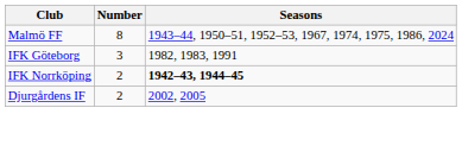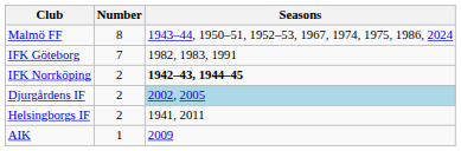 <table class="wikitable sortable">
 <tr>
 <th>Club</th>
 <th>Number</th>
 <th>Seasons</th>
 </tr>
 <tr>
 <td><a href='#'>Malmö FF</a></td>
 <td style="text-align:center">8</td>
 <td><a href='#'>1943–44</a>, 1950–51, 1952–53, 1967, 1974, 1975, 1986, <a href='#'>2024</a></td>
 </tr>
 <tr>
 <td><a href='#'>IFK Göteborg</a></td>
-<td style="text-align:center">3</td>
+<td style="text-align:center">7</td>
 <td>1982, 1983, 1991</td>
 </tr>
 <tr>
 <td><a href='#'>IFK Norrköping</a></td>
 <td style="text-align:center">2</td>
 <td><strong>1942–43, 1944–45</strong></td>
 </tr>
 <tr>
 <td><a href='#'>Djurgårdens IF</a></td>
 <td style="text-align:center">2</td>
-<td><a href='#'>2002</a>, <a href='#'>2005</a></td>
+<td style="background: lightblue;"><a href='#'>2002</a>, <a href='#'>2005</a></td>
+</tr>
+<tr>
+<td><a href='#'>Helsingborgs IF</a></td>
+<td style="text-align:center">2</td>
+<td>1941, 2011</td>
+</tr>
+<tr>
+<td><a href='#'>AIK</a></td>
+<td style="text-align:center">1</td>
+<td><a href='#'>2009</a></td>
 </tr>
 </table>
